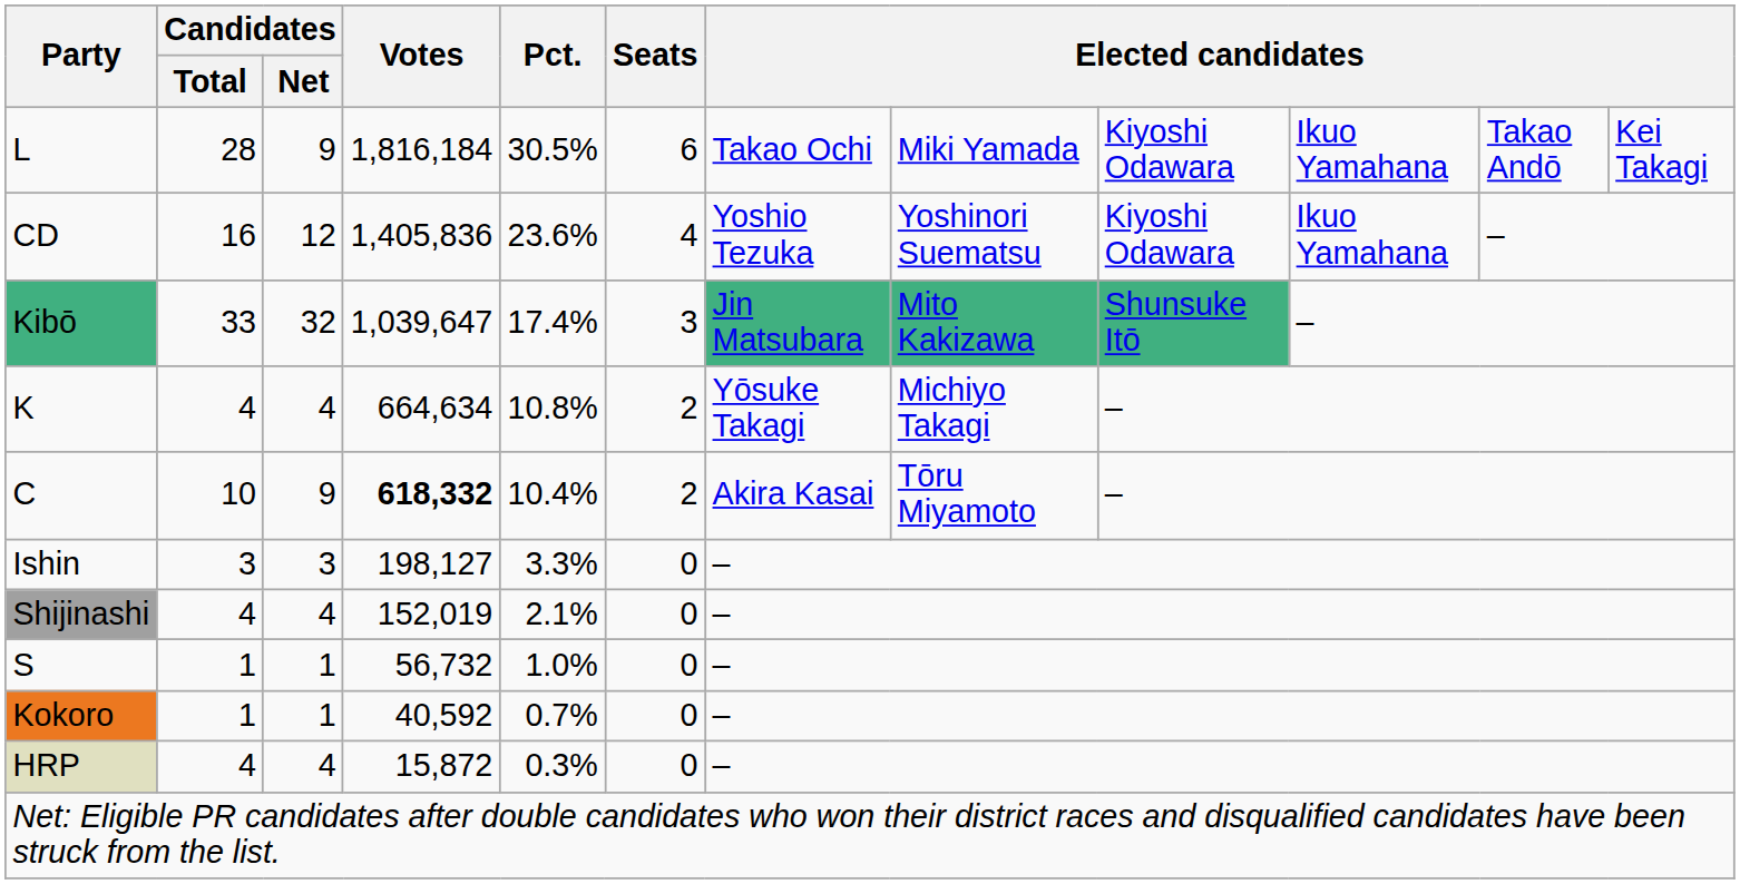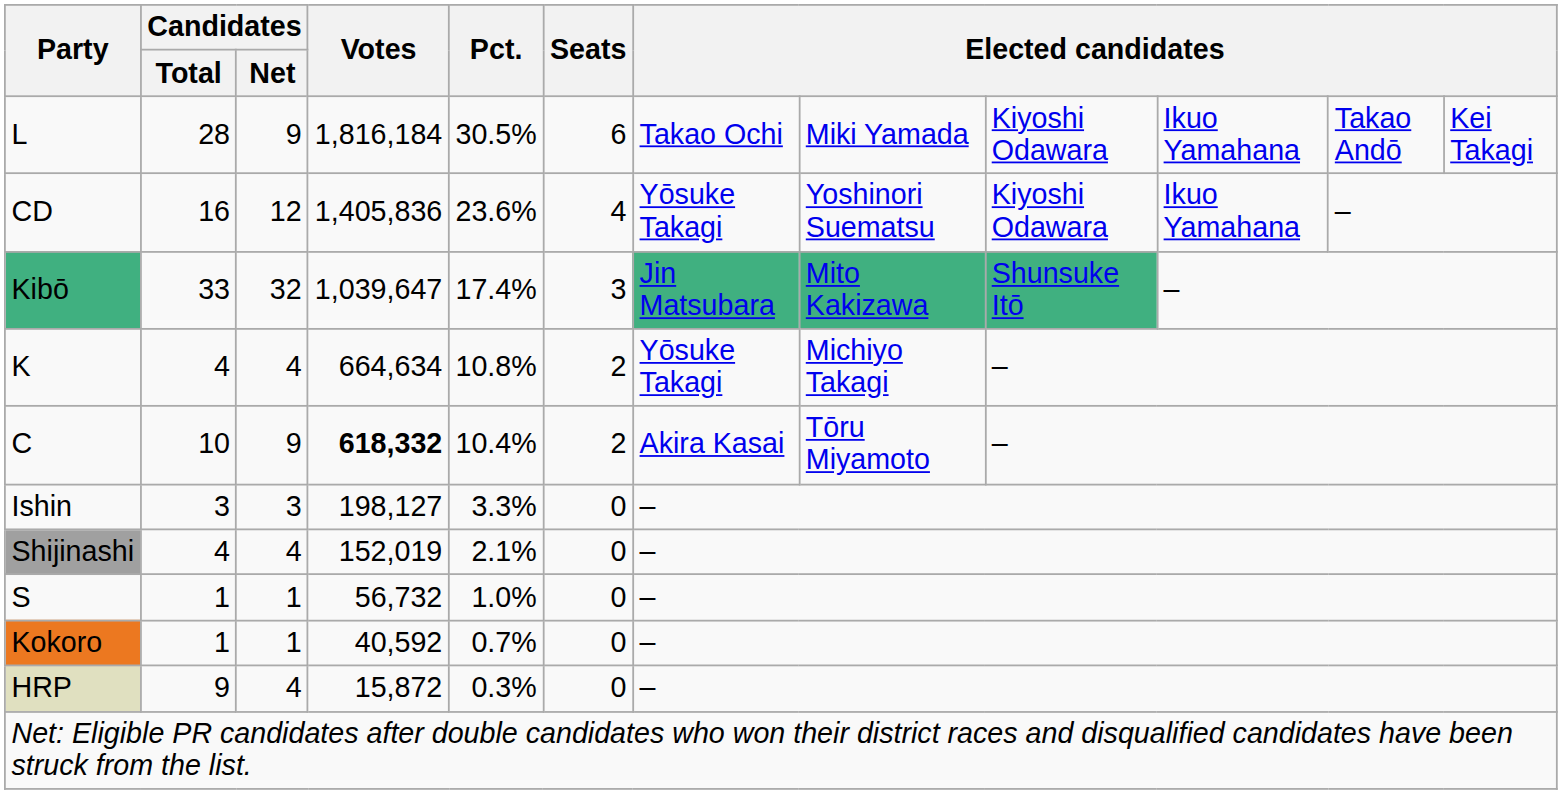 <table class="wikitable">
 <tr>
 <th rowspan="2">Party</th>
 <th colspan="2">Candidates</th>
 <th rowspan="2">Votes</th>
 <th rowspan="2">Pct.</th>
 <th rowspan="2">Seats</th>
 <th colspan="6" rowspan="2">Elected candidates</th>
 </tr>
 <tr>
 <th>Total</th>
 <th>Net</th>
 </tr>
 <tr>
 <td>L</td>
 <td align="right">28</td>
 <td align="right">9</td>
 <td align="right">1,816,184</td>
 <td align="right">30.5%</td>
 <td align="right">6</td>
 <td><a href='#'>Takao Ochi</a></td>
 <td><a href='#'>Miki Yamada</a></td>
 <td><a href='#'>Kiyoshi Odawara</a></td>
 <td><a href='#'>Ikuo Yamahana</a></td>
 <td><a href='#'>Takao Andō</a></td>
 <td><a href='#'>Kei Takagi</a></td>
 </tr>
 <tr>
 <td>CD</td>
 <td align="right">16</td>
 <td align="right">12</td>
 <td align="right">1,405,836</td>
 <td align="right">23.6%</td>
 <td align="right">4</td>
-<td><a href='#'>Yoshio Tezuka</a></td>
+<td><a href='#'>Yōsuke Takagi</a></td>
 <td><a href='#'>Yoshinori Suematsu</a></td>
 <td><a href='#'>Kiyoshi Odawara</a></td>
 <td><a href='#'>Ikuo Yamahana</a></td>
 <td colspan="2">–</td>
 </tr>
 <tr>
 <td style="background:#40B080">Kibō</td>
 <td align="right">33</td>
 <td align="right">32</td>
 <td align="right">1,039,647</td>
 <td align="right">17.4%</td>
 <td align="right">3</td>
 <td style="background:#40B080"><a href='#'>Jin Matsubara</a></td>
 <td style="background:#40B080"><a href='#'>Mito Kakizawa</a></td>
 <td style="background:#40B080"><a href='#'>Shunsuke Itō</a></td>
 <td colspan="3">–</td>
 </tr>
 <tr>
 <td>K</td>
 <td align="right">4</td>
 <td align="right">4</td>
 <td align="right">664,634</td>
 <td align="right">10.8%</td>
 <td align="right">2</td>
 <td><a href='#'>Yōsuke Takagi</a></td>
 <td><a href='#'>Michiyo Takagi</a></td>
 <td colspan="4">–</td>
 </tr>
 <tr>
 <td>C</td>
 <td align="right">10</td>
 <td align="right">9</td>
 <td align="right"><strong>618,332</strong></td>
 <td align="right">10.4%</td>
 <td align="right">2</td>
 <td><a href='#'>Akira Kasai</a></td>
 <td><a href='#'>Tōru Miyamoto</a></td>
 <td colspan="4">–</td>
 </tr>
 <tr>
 <td>Ishin</td>
 <td align="right">3</td>
 <td align="right">3</td>
 <td align="right">198,127</td>
 <td align="right">3.3%</td>
 <td align="right">0</td>
 <td colspan="6">–</td>
 </tr>
 <tr>
 <td style="background:#A0A0A0">Shijinashi</td>
 <td align="right">4</td>
 <td align="right">4</td>
 <td align="right">152,019</td>
 <td align="right">2.1%</td>
 <td align="right">0</td>
 <td colspan="6">–</td>
 </tr>
 <tr>
 <td>S</td>
 <td align="right">1</td>
 <td align="right">1</td>
 <td align="right">56,732</td>
 <td align="right">1.0%</td>
 <td align="right">0</td>
 <td colspan="6">–</td>
 </tr>
 <tr>
 <td style="background:#EC7820">Kokoro</td>
 <td align="right">1</td>
 <td align="right">1</td>
 <td align="right">40,592</td>
 <td align="right">0.7%</td>
 <td align="right">0</td>
 <td colspan="6">–</td>
 </tr>
 <tr>
 <td style="background:#E0E0C0">HRP</td>
-<td align="right">4</td>
+<td align="right">9</td>
 <td align="right">4</td>
 <td align="right">15,872</td>
 <td align="right">0.3%</td>
 <td align="right">0</td>
 <td colspan="6">–</td>
 </tr>
 <tr>
 <td colspan="13"><em>Net: Eligible PR candidates after double candidates who won their district races and disqualified candidates have been struck from the list.</em></td>
 </tr>
 </table>
